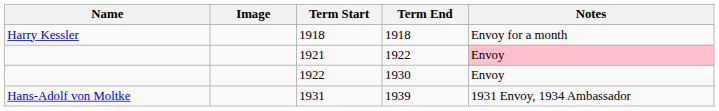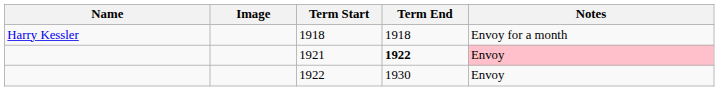 <table class="wikitable">
 <tr class="hintergrundfarbe5">
 <th width="250">Name</th>
 <th width="100">Image</th>
 <th width="100">Term Start</th>
 <th width="100">Term End</th>
 <th width="300">Notes</th>
 </tr>
 <tr>
 <td><a href='#'>Harry Kessler</a></td>
 <td></td>
 <td>1918</td>
 <td>1918</td>
 <td>Envoy for a month</td>
 </tr>
 <tr>
 <td></td>
 <td></td>
 <td>1921</td>
-<td>1922</td>
+<td><strong>1922</strong></td>
 <td style="background: pink;">Envoy</td>
 </tr>
 <tr>
 <td></td>
 <td></td>
 <td>1922</td>
 <td>1930</td>
 <td>Envoy</td>
 </tr>
-<tr>
-<td><a href='#'>Hans-Adolf von Moltke</a></td>
-<td></td>
-<td>1931</td>
-<td>1939</td>
-<td>1931 Envoy, 1934 Ambassador</td>
-</tr>
 </table>
